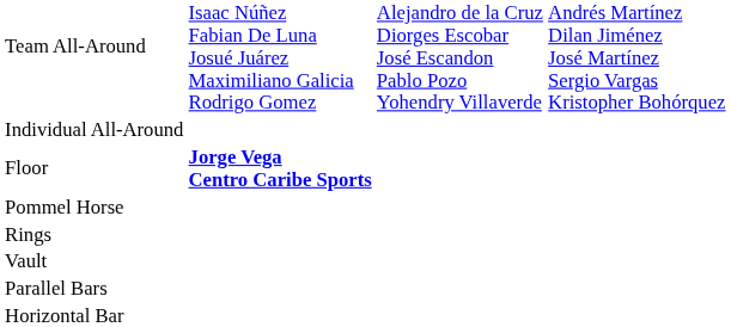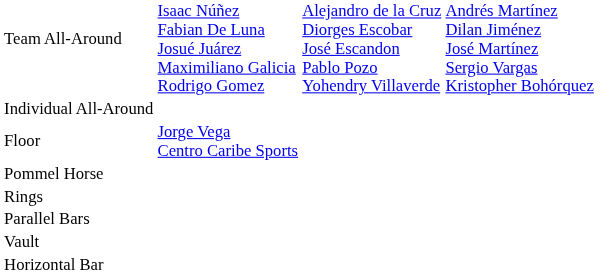 <table>
 <tr>
 <td>Team All-Around</td>
 <td><br><a href='#'>Isaac Núñez</a><br><a href='#'>Fabian De Luna</a><br><a href='#'>Josué Juárez</a><br><a href='#'>Maximiliano Galicia</a><br><a href='#'>Rodrigo Gomez</a></td>
 <td><br><a href='#'>Alejandro de la Cruz</a><br><a href='#'>Diorges Escobar</a><br><a href='#'>José Escandon</a><br><a href='#'>Pablo Pozo</a><br><a href='#'>Yohendry Villaverde</a></td>
 <td><br><a href='#'>Andrés Martínez</a><br><a href='#'>Dilan Jiménez</a><br><a href='#'>José Martínez</a><br><a href='#'>Sergio Vargas</a><br><a href='#'>Kristopher Bohórquez</a></td>
 </tr>
 <tr>
 <td>Individual All-Around</td>
 <td></td>
 <td></td>
 <td></td>
 </tr>
 <tr>
 <td>Floor</td>
-<td><strong><a href='#'>Jorge Vega</a><br><a href='#'>Centro Caribe Sports</a></strong></td>
+<td><a href='#'>Jorge Vega</a><br><a href='#'>Centro Caribe Sports</a></td>
 <td></td>
 <td></td>
 </tr>
 <tr>
 <td>Pommel Horse</td>
 <td></td>
 <td></td>
 <td></td>
 </tr>
 <tr>
 <td>Rings</td>
 <td></td>
 <td></td>
 <td></td>
 </tr>
 <tr>
-<td>Vault</td>
+<td>Parallel Bars</td>
 <td></td>
 <td></td>
 <td></td>
 </tr>
 <tr>
-<td>Parallel Bars</td>
+<td>Vault</td>
 <td></td>
 <td></td>
 <td></td>
 </tr>
 <tr>
 <td>Horizontal Bar</td>
 <td></td>
 <td></td>
 <td></td>
 </tr>
 </table>
